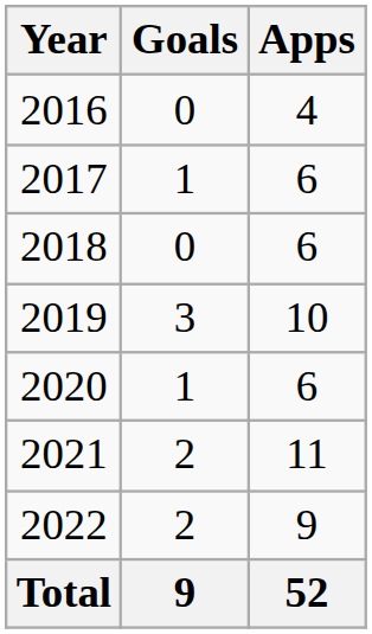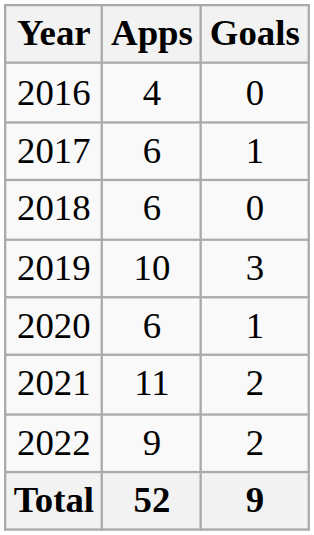 <table class="wikitable" style="text-align:center">
 <tr>
 <th>Year</th>
+<th>Apps</th>
 <th>Goals</th>
-<th>Apps</th>
 </tr>
 <tr>
 <td>2016</td>
+<td>4</td>
 <td>0</td>
-<td>4</td>
 </tr>
 <tr>
 <td>2017</td>
+<td>6</td>
 <td>1</td>
-<td>6</td>
 </tr>
 <tr>
 <td>2018</td>
+<td>6</td>
 <td>0</td>
-<td>6</td>
 </tr>
 <tr>
 <td>2019</td>
+<td>10</td>
 <td>3</td>
-<td>10</td>
 </tr>
 <tr>
 <td>2020</td>
+<td>6</td>
 <td>1</td>
-<td>6</td>
 </tr>
 <tr>
 <td>2021</td>
+<td>11</td>
 <td>2</td>
-<td>11</td>
 </tr>
 <tr>
 <td>2022</td>
+<td>9</td>
 <td>2</td>
-<td>9</td>
 </tr>
 <tr>
 <th>Total</th>
+<th>52</th>
 <th>9</th>
-<th>52</th>
 </tr>
 </table>
